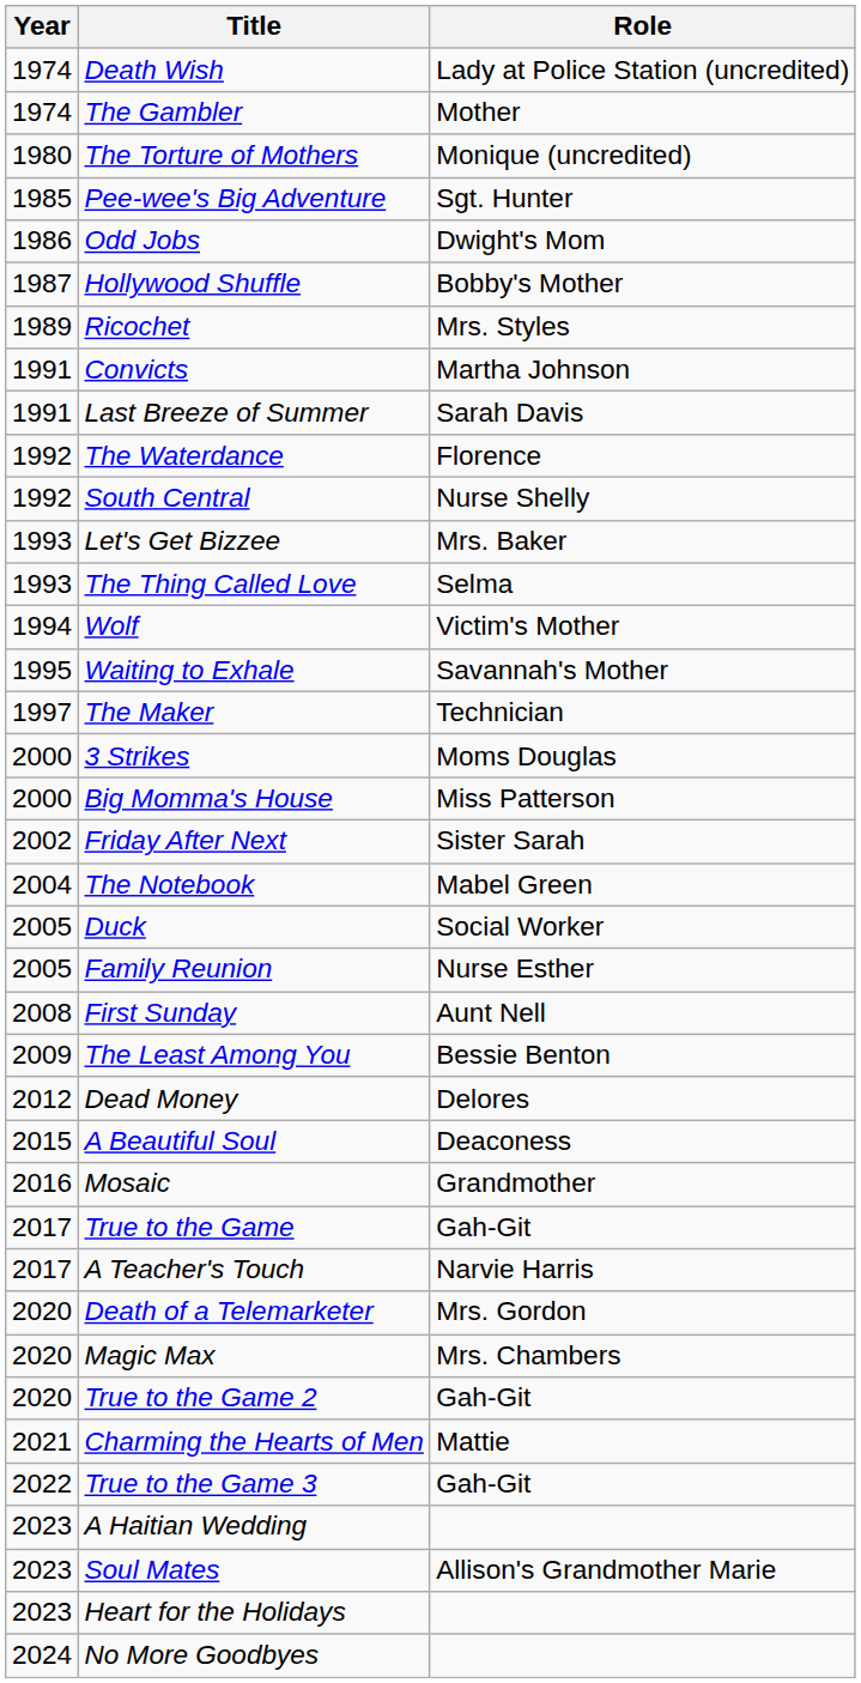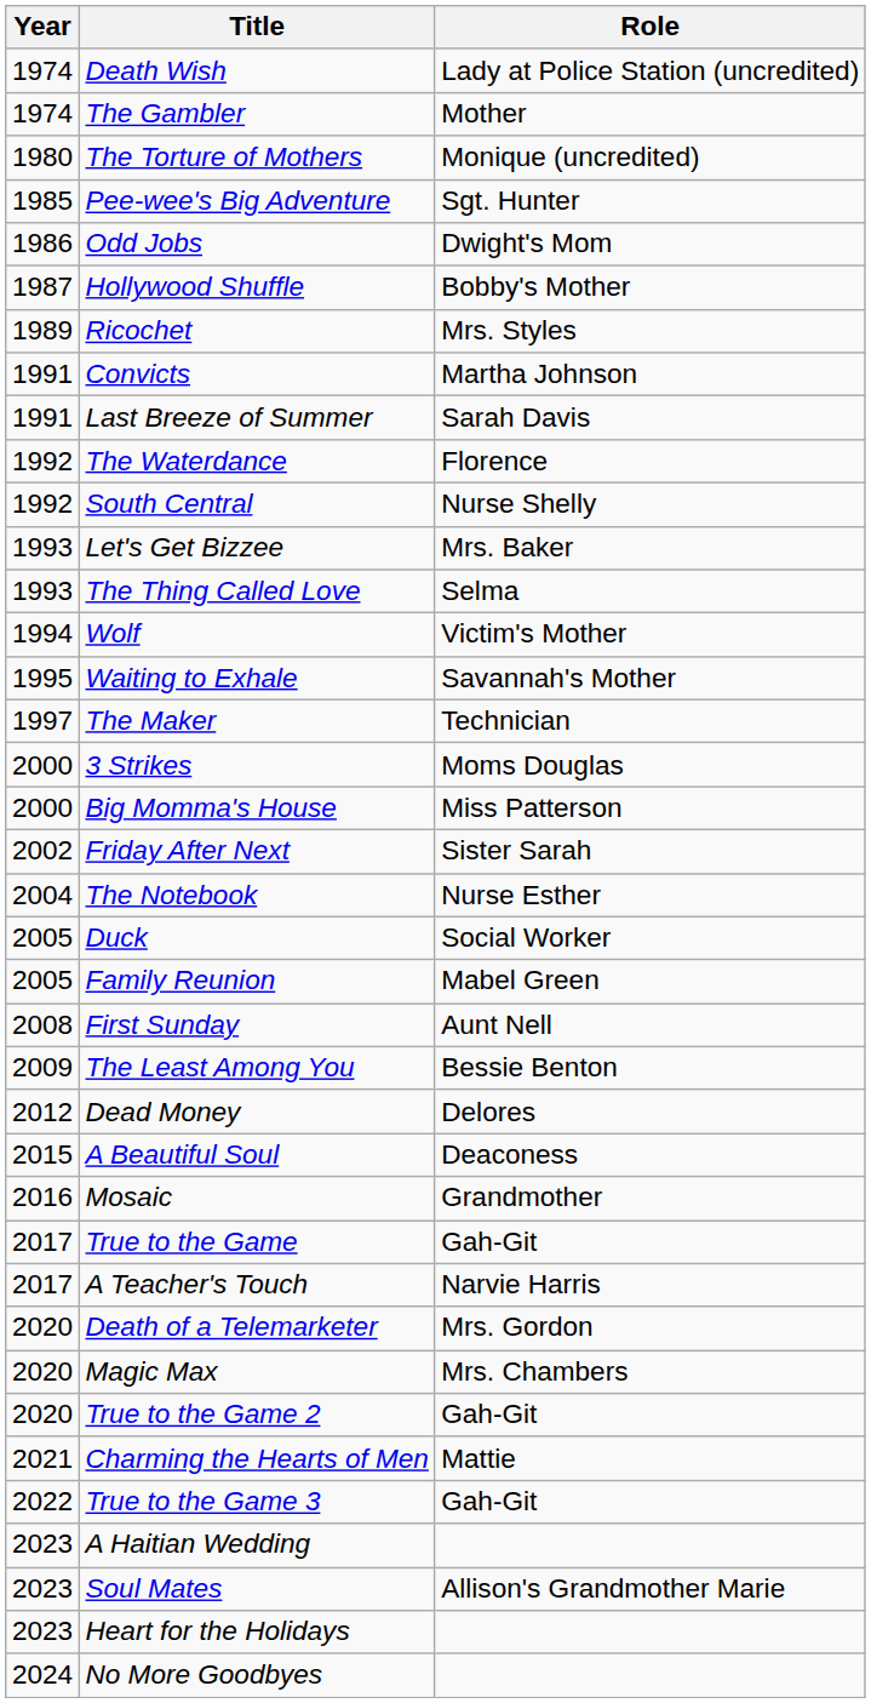 <table class="wikitable sortable">
 <tr>
 <th>Year</th>
 <th>Title</th>
 <th>Role</th>
 </tr>
 <tr>
 <td>1974</td>
 <td><em><a href='#'>Death Wish</a></em></td>
 <td>Lady at Police Station (uncredited)</td>
 </tr>
 <tr>
 <td>1974</td>
 <td><em><a href='#'>The Gambler</a></em></td>
 <td>Mother</td>
 </tr>
 <tr>
 <td>1980</td>
 <td><em><a href='#'>The Torture of Mothers</a></em></td>
 <td>Monique (uncredited)</td>
 </tr>
 <tr>
 <td>1985</td>
 <td><em><a href='#'>Pee-wee's Big Adventure</a></em></td>
 <td>Sgt. Hunter</td>
 </tr>
 <tr>
 <td>1986</td>
 <td><em><a href='#'>Odd Jobs</a></em></td>
 <td>Dwight's Mom</td>
 </tr>
 <tr>
 <td>1987</td>
 <td><em><a href='#'>Hollywood Shuffle</a></em></td>
 <td>Bobby's Mother</td>
 </tr>
 <tr>
 <td>1989</td>
 <td><em><a href='#'>Ricochet</a></em></td>
 <td>Mrs. Styles</td>
 </tr>
 <tr>
 <td>1991</td>
 <td><em><a href='#'>Convicts</a></em></td>
 <td>Martha Johnson</td>
 </tr>
 <tr>
 <td>1991</td>
 <td><em>Last Breeze of Summer</em></td>
 <td>Sarah Davis</td>
 </tr>
 <tr>
 <td>1992</td>
 <td><em><a href='#'>The Waterdance</a></em></td>
 <td>Florence</td>
 </tr>
 <tr>
 <td>1992</td>
 <td><em><a href='#'>South Central</a></em></td>
 <td>Nurse Shelly</td>
 </tr>
 <tr>
 <td>1993</td>
 <td><em>Let's Get Bizzee</em></td>
 <td>Mrs. Baker</td>
 </tr>
 <tr>
 <td>1993</td>
 <td><em><a href='#'>The Thing Called Love</a></em></td>
 <td>Selma</td>
 </tr>
 <tr>
 <td>1994</td>
 <td><em><a href='#'>Wolf</a></em></td>
 <td>Victim's Mother</td>
 </tr>
 <tr>
 <td>1995</td>
 <td><em><a href='#'>Waiting to Exhale</a></em></td>
 <td>Savannah's Mother</td>
 </tr>
 <tr>
 <td>1997</td>
 <td><em><a href='#'>The Maker</a></em></td>
 <td>Technician</td>
 </tr>
 <tr>
 <td>2000</td>
 <td><em><a href='#'>3 Strikes</a></em></td>
 <td>Moms Douglas</td>
 </tr>
 <tr>
 <td>2000</td>
 <td><em><a href='#'>Big Momma's House</a></em></td>
 <td>Miss Patterson</td>
 </tr>
 <tr>
 <td>2002</td>
 <td><em><a href='#'>Friday After Next</a></em></td>
 <td>Sister Sarah</td>
 </tr>
 <tr>
 <td>2004</td>
 <td><em><a href='#'>The Notebook</a></em></td>
-<td>Mabel Green</td>
+<td>Nurse Esther</td>
 </tr>
 <tr>
 <td>2005</td>
 <td><em><a href='#'>Duck</a></em></td>
 <td>Social Worker</td>
 </tr>
 <tr>
 <td>2005</td>
 <td><em><a href='#'>Family Reunion</a></em></td>
-<td>Nurse Esther</td>
+<td>Mabel Green</td>
 </tr>
 <tr>
 <td>2008</td>
 <td><em><a href='#'>First Sunday</a></em></td>
 <td>Aunt Nell</td>
 </tr>
 <tr>
 <td>2009</td>
 <td><em><a href='#'>The Least Among You</a></em></td>
 <td>Bessie Benton</td>
 </tr>
 <tr>
 <td>2012</td>
 <td><em>Dead Money</em></td>
 <td>Delores</td>
 </tr>
 <tr>
 <td>2015</td>
 <td><em><a href='#'>A Beautiful Soul</a></em></td>
 <td>Deaconess</td>
 </tr>
 <tr>
 <td>2016</td>
 <td><em>Mosaic</em></td>
 <td>Grandmother</td>
 </tr>
 <tr>
 <td>2017</td>
 <td><em><a href='#'>True to the Game</a></em></td>
 <td>Gah-Git</td>
 </tr>
 <tr>
 <td>2017</td>
 <td><em>A Teacher's Touch</em></td>
 <td>Narvie Harris</td>
 </tr>
 <tr>
 <td>2020</td>
 <td><em><a href='#'>Death of a Telemarketer</a></em></td>
 <td>Mrs. Gordon</td>
 </tr>
 <tr>
 <td>2020</td>
 <td><em>Magic Max</em></td>
 <td>Mrs. Chambers</td>
 </tr>
 <tr>
 <td>2020</td>
 <td><em><a href='#'>True to the Game 2</a></em></td>
 <td>Gah-Git</td>
 </tr>
 <tr>
 <td>2021</td>
 <td><em><a href='#'>Charming the Hearts of Men</a></em></td>
 <td>Mattie</td>
 </tr>
 <tr>
 <td>2022</td>
 <td><em><a href='#'>True to the Game 3</a></em></td>
 <td>Gah-Git</td>
 </tr>
 <tr>
 <td>2023</td>
 <td><em>A Haitian Wedding</em></td>
 <td></td>
 </tr>
 <tr>
 <td>2023</td>
 <td><em><a href='#'>Soul Mates</a></em></td>
 <td>Allison's Grandmother Marie</td>
 </tr>
 <tr>
 <td>2023</td>
 <td><em>Heart for the Holidays</em></td>
 <td></td>
 </tr>
 <tr>
 <td>2024</td>
 <td><em>No More Goodbyes</em></td>
 <td></td>
 </tr>
 </table>
